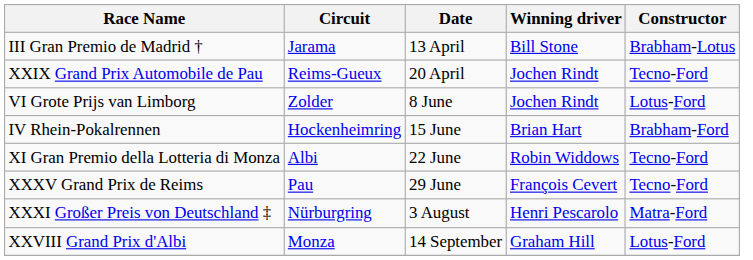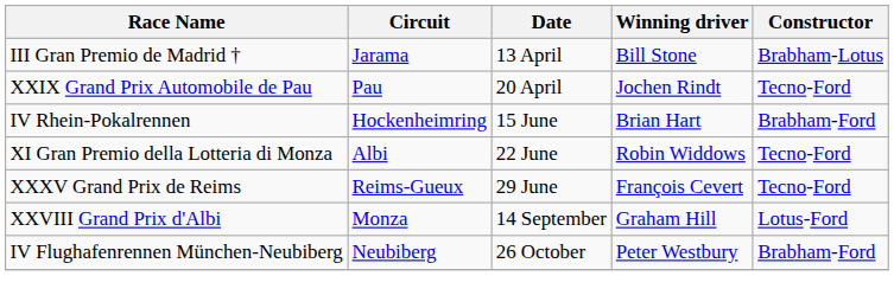 <table class="wikitable" style="font-size:95%">
 <tr>
 <th>Race Name</th>
 <th>Circuit</th>
 <th>Date</th>
 <th>Winning driver</th>
 <th>Constructor</th>
 </tr>
 <tr>
 <td> III Gran Premio de Madrid †</td>
 <td><a href='#'>Jarama</a></td>
 <td>13 April</td>
 <td> <a href='#'>Bill Stone</a></td>
 <td> <a href='#'>Brabham</a>-<a href='#'>Lotus</a></td>
 </tr>
 <tr>
 <td> XXIX <a href='#'>Grand Prix Automobile de Pau</a></td>
-<td><a href='#'>Reims-Gueux</a></td>
+<td><a href='#'>Pau</a></td>
 <td>20 April</td>
 <td> <a href='#'>Jochen Rindt</a></td>
 <td> <a href='#'>Tecno</a>-<a href='#'>Ford</a></td>
-</tr>
-<tr>
-<td> VI Grote Prijs van Limborg</td>
-<td><a href='#'>Zolder</a></td>
-<td>8 June</td>
-<td> <a href='#'>Jochen Rindt</a></td>
-<td> <a href='#'>Lotus</a>-<a href='#'>Ford</a></td>
 </tr>
 <tr>
 <td> IV Rhein-Pokalrennen</td>
 <td><a href='#'>Hockenheimring</a></td>
 <td>15 June</td>
 <td> <a href='#'>Brian Hart</a></td>
 <td> <a href='#'>Brabham</a>-<a href='#'>Ford</a></td>
 </tr>
 <tr>
 <td> XI Gran Premio della Lotteria di Monza</td>
 <td><a href='#'>Albi</a></td>
 <td>22 June</td>
 <td> <a href='#'>Robin Widdows</a></td>
 <td> <a href='#'>Tecno</a>-<a href='#'>Ford</a></td>
 </tr>
 <tr>
 <td> XXXV Grand Prix de Reims</td>
-<td><a href='#'>Pau</a></td>
+<td><a href='#'>Reims-Gueux</a></td>
 <td>29 June</td>
 <td> <a href='#'>François Cevert</a></td>
 <td> <a href='#'>Tecno</a>-<a href='#'>Ford</a></td>
-</tr>
-<tr>
-<td> XXXI <a href='#'>Großer Preis von Deutschland</a> ‡</td>
-<td><a href='#'>Nürburgring</a></td>
-<td>3 August</td>
-<td> <a href='#'>Henri Pescarolo</a></td>
-<td> <a href='#'>Matra</a>-<a href='#'>Ford</a></td>
 </tr>
 <tr>
 <td> XXVIII <a href='#'>Grand Prix d'Albi</a></td>
 <td><a href='#'>Monza</a></td>
 <td>14 September</td>
 <td> <a href='#'>Graham Hill</a></td>
 <td> <a href='#'>Lotus</a>-<a href='#'>Ford</a></td>
 </tr>
 <tr>
+<td> IV Flughafenrennen München-Neubiberg</td>
+<td><a href='#'>Neubiberg</a></td>
+<td>26 October</td>
+<td> <a href='#'>Peter Westbury</a></td>
+<td> <a href='#'>Brabham</a>-<a href='#'>Ford</a></td>
+</tr>
+<tr>
 </tr>
 </table>
